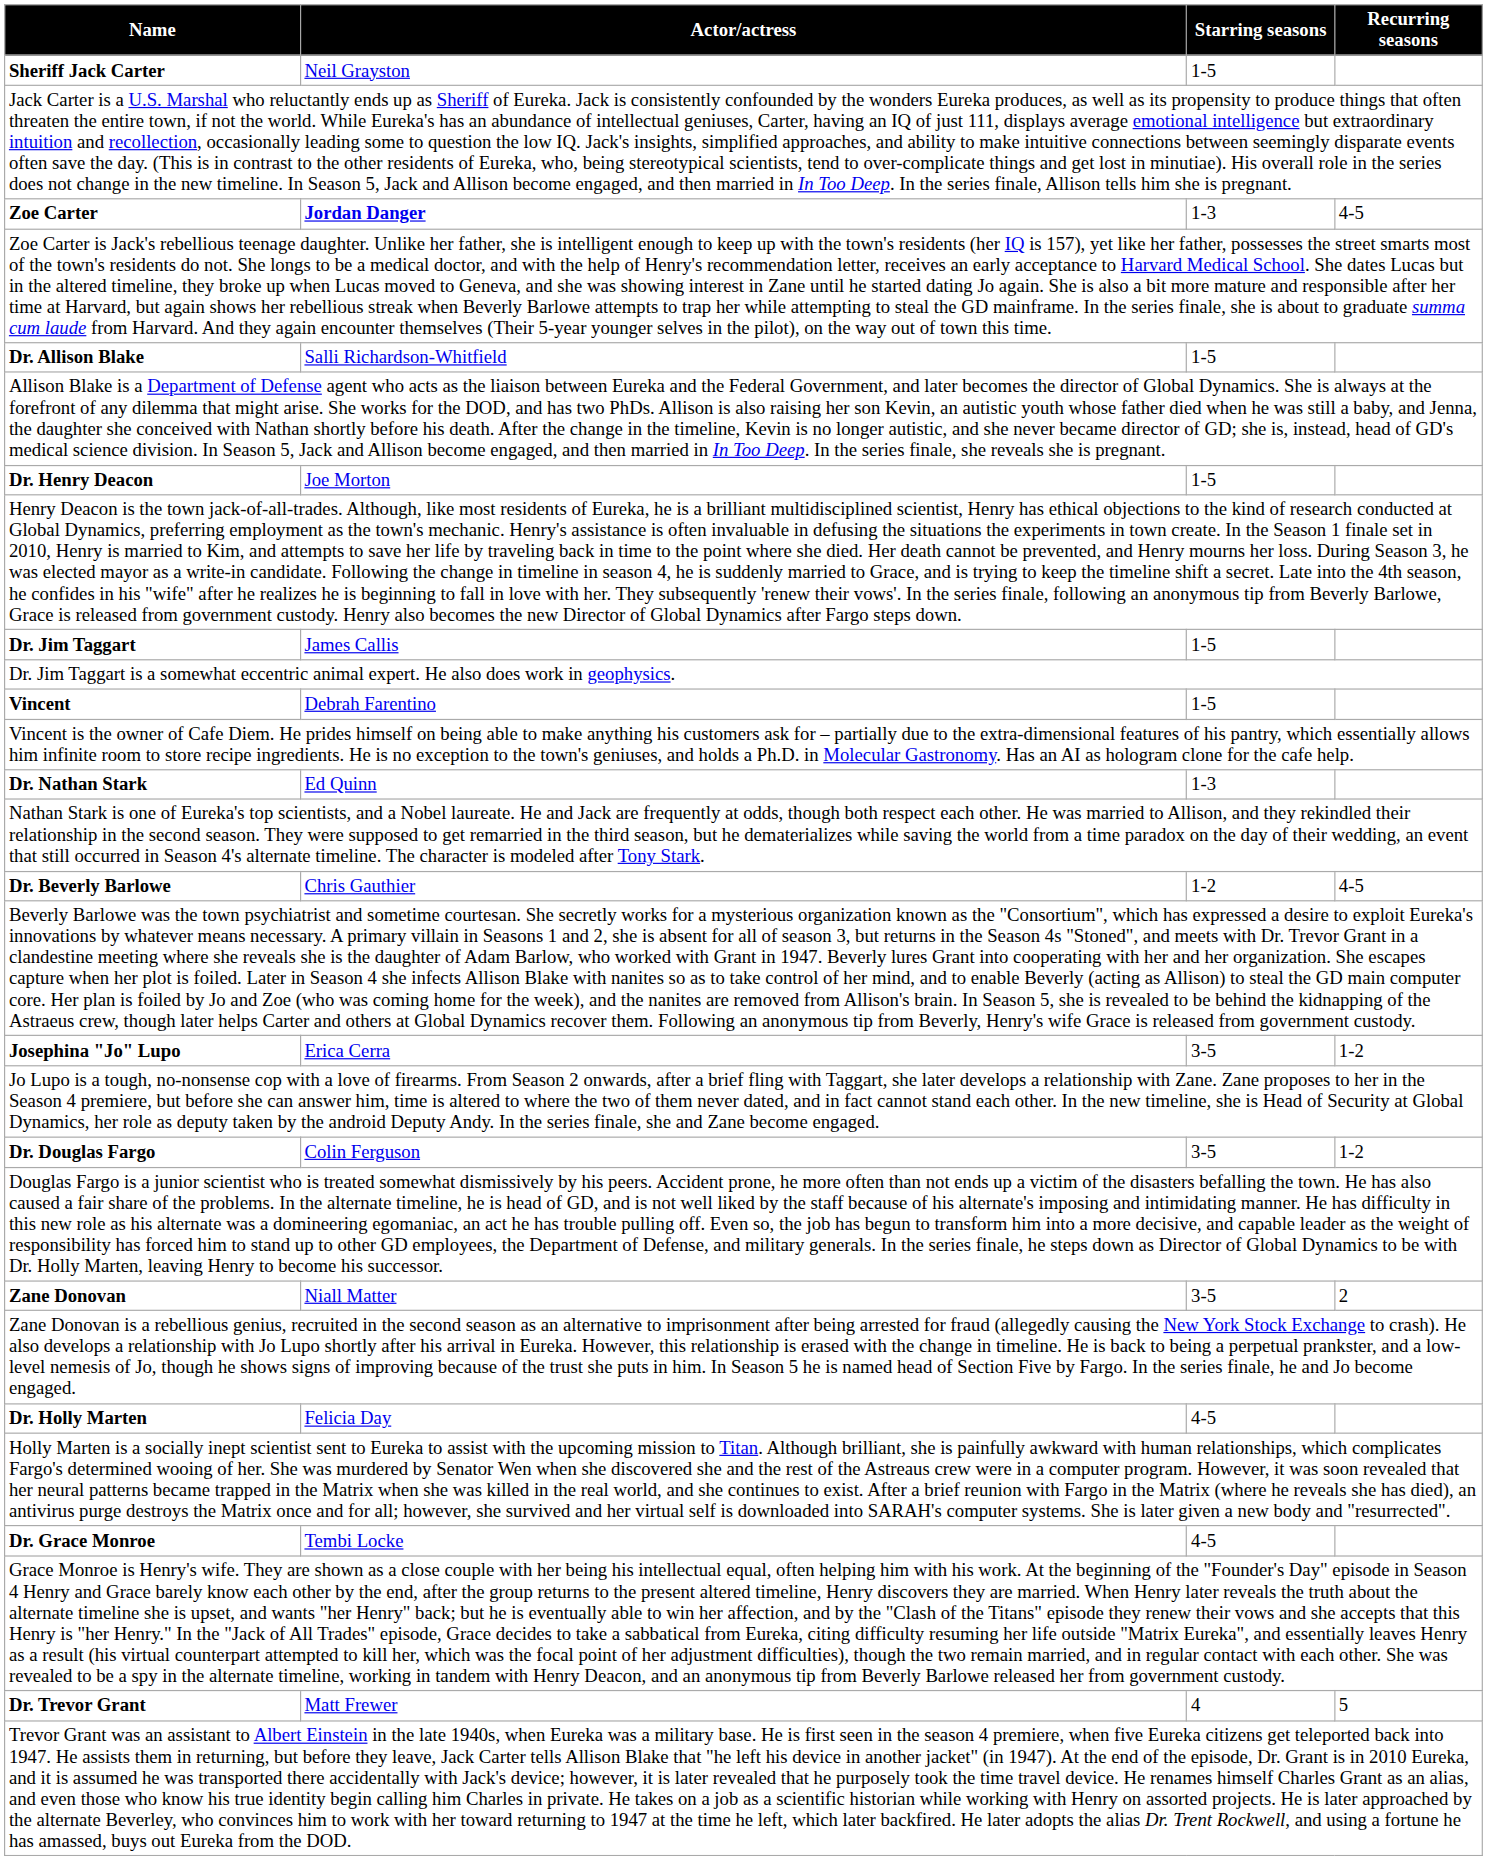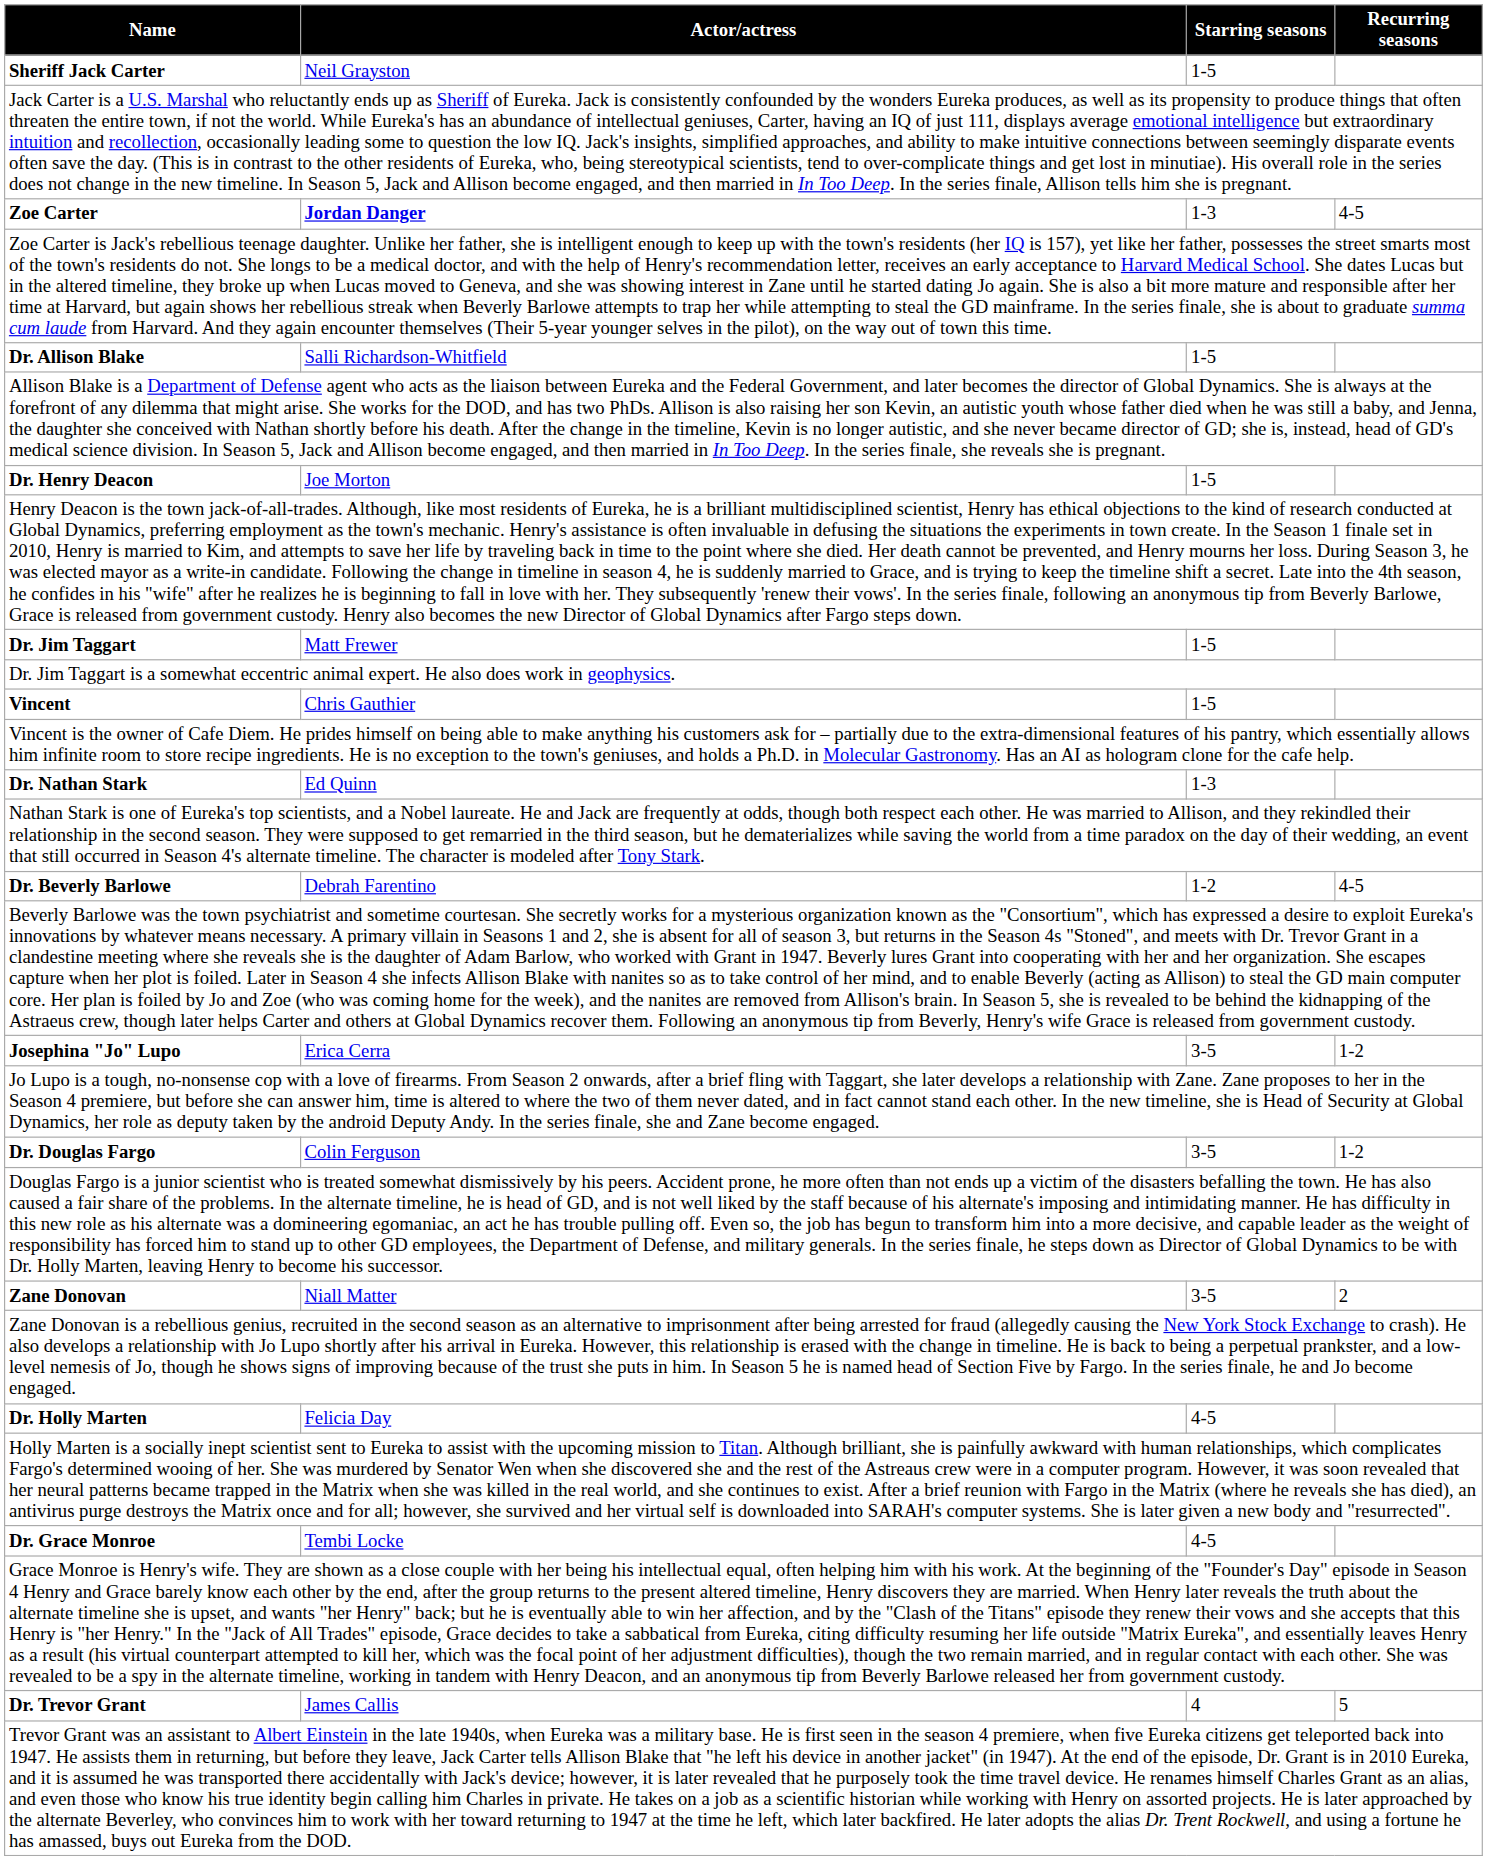 <table class="wikitable" style="width:100%; margin-right:auto; background:#fff">
 <tr style="color:white">
 <th style="background:#000; width:20%;"><span>Name</span></th>
 <th style="background:#000; width:60%;"><span>Actor/actress</span></th>
 <th style="background:#000; width:10%;"><span>Starring seasons</span></th>
 <th style="background:#000; width:10%;"><span>Recurring seasons</span></th>
 </tr>
 <tr>
 <td><strong>Sheriff Jack Carter</strong></td>
 <td><a href='#'>Neil Grayston</a></td>
 <td>1-5</td>
 <td></td>
 </tr>
 <tr>
 <td colspan="4">Jack Carter is a <a href='#'>U.S. Marshal</a> who reluctantly ends up as <a href='#'>Sheriff</a> of Eureka. Jack is consistently confounded by the wonders Eureka produces, as well as its propensity to produce things that often threaten the entire town, if not the world. While Eureka's has an abundance of intellectual geniuses, Carter, having an IQ of just 111, displays  average <a href='#'>emotional intelligence</a> but extraordinary <a href='#'>intuition</a> and <a href='#'>recollection</a>, occasionally leading some to question the low IQ. Jack's insights, simplified approaches, and ability to make intuitive connections between seemingly disparate events often save the day. (This is in contrast to the other residents of Eureka, who, being stereotypical scientists, tend to over-complicate things and get lost in minutiae). His overall role in the series does not change in the new timeline. In Season 5, Jack and Allison become engaged, and then married in <em><a href='#'>In Too Deep</a></em>. In the series finale, Allison tells him she is pregnant.</td>
 </tr>
 <tr>
 <td><strong>Zoe Carter</strong></td>
 <td><strong><a href='#'>Jordan Danger</a></strong></td>
 <td>1-3</td>
 <td>4-5</td>
 </tr>
 <tr>
 <td colspan="4">Zoe Carter is Jack's rebellious teenage daughter. Unlike her father, she is intelligent enough to keep up with the town's residents (her <a href='#'>IQ</a> is 157), yet like her father, possesses the street smarts most of the town's residents do not. She longs to be a medical doctor, and with the help of Henry's recommendation letter, receives an early acceptance to <a href='#'>Harvard Medical School</a>. She dates Lucas but in the altered timeline, they broke up when Lucas moved to Geneva, and she was showing interest in Zane until he started dating Jo again. She is also a bit more mature and responsible after her time at Harvard, but again shows her rebellious streak when Beverly Barlowe attempts to trap her while attempting to steal the GD mainframe. In the series finale, she is about to graduate <em><a href='#'>summa cum laude</a></em> from Harvard. And they again encounter themselves (Their 5-year younger selves in the pilot), on the way out of town this time.</td>
 </tr>
 <tr>
 <td><strong>Dr. Allison Blake</strong></td>
 <td><a href='#'>Salli Richardson-Whitfield</a></td>
 <td>1-5</td>
 <td></td>
 </tr>
 <tr>
 <td colspan="4">Allison Blake is a <a href='#'>Department of Defense</a> agent who acts as the liaison between Eureka and the Federal Government, and later becomes the director of Global Dynamics. She is always at the forefront of any dilemma that might arise. She works for the DOD, and has two PhDs. Allison is also raising her son Kevin, an autistic youth whose father died when he was still a baby, and Jenna, the daughter she conceived with Nathan shortly before his death. After the change in the timeline, Kevin is no longer autistic, and she never became director of GD; she is, instead, head of GD's medical science division. In Season 5, Jack and Allison become engaged, and then married in <em><a href='#'>In Too Deep</a></em>. In the series finale, she reveals she is pregnant.</td>
 </tr>
 <tr>
 <td><strong>Dr. Henry Deacon</strong></td>
 <td><a href='#'>Joe Morton</a></td>
 <td>1-5</td>
 <td></td>
 </tr>
 <tr>
 <td colspan="4">Henry Deacon is the town jack-of-all-trades. Although, like most residents of Eureka, he is a brilliant multidisciplined scientist, Henry has ethical objections to the kind of research conducted at Global Dynamics, preferring employment as the town's mechanic. Henry's assistance is often invaluable in defusing the situations the experiments in town create. In the Season 1 finale set in 2010, Henry is married to Kim, and attempts to save her life by traveling back in time to the point where she died. Her death cannot be prevented, and Henry mourns her loss. During Season 3, he was elected mayor as a write-in candidate. Following the change in timeline in season 4, he is suddenly married to Grace, and is trying to keep the timeline shift a secret. Late into the 4th season, he confides in his "wife" after he realizes he is beginning to fall in love with her. They subsequently 'renew their vows'. In the series finale, following an anonymous tip from Beverly Barlowe, Grace is released from government custody. Henry also becomes the new Director of Global Dynamics after Fargo steps down.</td>
 </tr>
 <tr>
 <td><strong>Dr. Jim Taggart</strong></td>
-<td><a href='#'>James Callis</a></td>
+<td><a href='#'>Matt Frewer</a></td>
 <td>1-5</td>
 <td></td>
 </tr>
 <tr>
 <td colspan="4">Dr. Jim Taggart is a somewhat eccentric animal expert. He also does work in <a href='#'>geophysics</a>.</td>
 </tr>
 <tr>
 <td><strong>Vincent</strong></td>
-<td><a href='#'>Debrah Farentino</a></td>
+<td><a href='#'>Chris Gauthier</a></td>
 <td>1-5</td>
 <td></td>
 </tr>
 <tr>
 <td colspan="4">Vincent is the owner of Cafe Diem. He prides himself on being able to make anything his customers ask for – partially due to the extra-dimensional features of his pantry, which essentially allows him infinite room to store recipe ingredients. He is no exception to the town's geniuses, and holds a Ph.D. in <a href='#'>Molecular Gastronomy</a>. Has an AI as hologram clone for the cafe help.</td>
 </tr>
 <tr>
 <td><strong>Dr. Nathan Stark</strong></td>
 <td><a href='#'>Ed Quinn</a></td>
 <td>1-3</td>
 <td></td>
 </tr>
 <tr>
 <td colspan="4">Nathan Stark is one of Eureka's top scientists, and a Nobel laureate. He and Jack are frequently at odds, though both respect each other. He was married to Allison, and they rekindled their relationship in the second season. They were supposed to get remarried in the third season, but he dematerializes while saving the world from a time paradox on the day of their wedding, an event that still occurred in Season 4's alternate timeline. The character is modeled after <a href='#'>Tony Stark</a>.</td>
 </tr>
 <tr>
 <td><strong>Dr. Beverly Barlowe</strong></td>
-<td><a href='#'>Chris Gauthier</a></td>
+<td><a href='#'>Debrah Farentino</a></td>
 <td>1-2</td>
 <td>4-5</td>
 </tr>
 <tr>
 <td colspan="4">Beverly Barlowe was the town psychiatrist and sometime courtesan.  She secretly works for a mysterious organization known as the "Consortium", which has expressed a desire to exploit Eureka's innovations by whatever means necessary. A primary villain in Seasons 1 and 2, she is absent for all of season 3, but returns in the Season 4s "Stoned", and meets with Dr. Trevor Grant in a clandestine meeting where she reveals she is the daughter of Adam Barlow, who worked with Grant in 1947. Beverly lures Grant into cooperating with her and her organization. She escapes capture when her plot is foiled. Later in Season 4 she infects Allison Blake with nanites so as to take control of her mind, and to enable Beverly (acting as Allison) to steal the GD main computer core. Her plan is foiled by Jo and Zoe (who was coming home for the week), and the nanites are removed from Allison's brain. In Season 5, she is revealed to be behind the kidnapping of the Astraeus crew, though later helps Carter and others at Global Dynamics recover them. Following an anonymous tip from Beverly, Henry's wife Grace is released from government custody.</td>
 </tr>
 <tr>
 <td><strong>Josephina "Jo" Lupo</strong></td>
 <td><a href='#'>Erica Cerra</a></td>
 <td>3-5</td>
 <td>1-2</td>
 </tr>
 <tr>
 <td colspan="4">Jo Lupo is a tough, no-nonsense cop with a love of firearms. From Season 2 onwards, after a brief fling with Taggart, she later develops a relationship with Zane. Zane proposes to her in the Season 4 premiere, but before she can answer him, time is altered to where the two of them never dated, and in fact cannot stand each other. In the new timeline, she is Head of Security at Global Dynamics, her role as deputy taken by the android Deputy Andy. In the series finale, she and Zane become engaged.</td>
 </tr>
 <tr>
 <td><strong>Dr. Douglas Fargo</strong></td>
 <td><a href='#'>Colin Ferguson</a></td>
 <td>3-5</td>
 <td>1-2</td>
 </tr>
 <tr>
 <td colspan="4">Douglas Fargo is a junior scientist who is treated somewhat dismissively by his peers. Accident prone, he more often than not ends up a victim of the disasters befalling the town. He has also caused a fair share of the problems. In the alternate timeline, he is head of GD, and is not well liked by the staff because of his alternate's imposing and intimidating manner. He has difficulty in this new role as his alternate was a domineering egomaniac, an act he has trouble pulling off. Even so, the job has begun to transform him into a more decisive, and capable leader as the weight of responsibility has forced him to stand up to other GD employees, the Department of Defense, and military generals. In the series finale, he steps down as Director of Global Dynamics to be with Dr. Holly Marten, leaving Henry to become his successor.</td>
 </tr>
 <tr>
 <td><strong>Zane Donovan</strong></td>
 <td><a href='#'>Niall Matter</a></td>
 <td>3-5</td>
 <td>2</td>
 </tr>
 <tr>
 <td colspan="4">Zane Donovan is a rebellious genius, recruited in the second season as an alternative to imprisonment after being arrested for fraud (allegedly causing the <a href='#'>New York Stock Exchange</a> to crash). He also develops a relationship with Jo Lupo shortly after his arrival in Eureka. However, this relationship is erased with the change in timeline. He is back to being a perpetual prankster, and a low-level nemesis of Jo, though he shows signs of improving because of the trust she puts in him. In Season 5 he is named head of Section Five by Fargo. In the series finale, he and Jo become engaged.</td>
 </tr>
 <tr>
 <td><strong>Dr. Holly Marten</strong></td>
 <td><a href='#'>Felicia Day</a></td>
 <td>4-5</td>
 <td></td>
 </tr>
 <tr>
 <td colspan="4">Holly Marten is a socially inept scientist sent to Eureka to assist with the upcoming mission to <a href='#'>Titan</a>.  Although brilliant, she is painfully awkward with human relationships, which complicates Fargo's determined wooing of her. She was murdered by Senator Wen when she discovered she and the rest of the Astreaus crew were in a computer program. However, it was soon revealed that her neural patterns became trapped in the Matrix when she was killed in the real world, and she continues to exist. After a brief reunion with Fargo in the Matrix (where he reveals she has died), an antivirus purge destroys the Matrix once and for all; however, she survived and her virtual self is downloaded into SARAH's computer systems. She is later given a new body and "resurrected".</td>
 </tr>
 <tr>
 <td><strong>Dr. Grace Monroe</strong></td>
 <td><a href='#'>Tembi Locke</a></td>
 <td>4-5</td>
 <td></td>
 </tr>
 <tr>
 <td colspan="4">Grace Monroe is Henry's wife. They are shown as a close couple with her being his intellectual equal, often helping him with his work. At the beginning of the "Founder's Day" episode in Season 4 Henry and Grace barely know each other by the end, after the group returns to the present altered timeline, Henry discovers they are married. When Henry later reveals the truth about the alternate timeline she is upset, and wants "her Henry" back; but he is eventually able to win her affection, and by the "Clash of the Titans" episode they renew their vows and she accepts that this Henry is "her Henry." In the "Jack of All Trades" episode, Grace decides to take a sabbatical from Eureka, citing difficulty resuming her life outside "Matrix Eureka", and essentially leaves Henry as a result (his virtual counterpart attempted to kill her, which was the focal point of her adjustment difficulties), though the two remain married, and in regular contact with each other. She was revealed to be a spy in the alternate timeline, working in tandem with Henry Deacon, and an anonymous tip from Beverly Barlowe released her from government custody.</td>
 </tr>
 <tr>
 <td><strong> Dr. Trevor Grant</strong></td>
-<td><a href='#'>Matt Frewer</a></td>
+<td><a href='#'>James Callis</a></td>
 <td>4</td>
 <td>5</td>
 </tr>
 <tr>
 <td colspan="4">Trevor Grant was an assistant to <a href='#'>Albert Einstein</a> in the late 1940s, when Eureka was a military base. He is first seen in the season 4 premiere, when five Eureka citizens get teleported back into 1947. He assists them in returning, but before they leave, Jack Carter tells Allison Blake that "he left his device in another jacket" (in 1947). At the end of the episode, Dr. Grant is in 2010 Eureka, and it is assumed he was transported there accidentally with Jack's device; however, it is later revealed that he purposely took the time travel device. He renames himself Charles Grant as an alias, and even those who know his true identity begin calling him Charles in private. He takes on a job as a scientific historian while working with Henry on assorted projects. He is later approached by the alternate Beverley, who convinces him to work with her toward returning to 1947 at the time he left, which later backfired. He later adopts the alias <em>Dr. Trent Rockwell</em>, and using a fortune he has amassed, buys out Eureka from the DOD.</td>
 </tr>
 </table>
